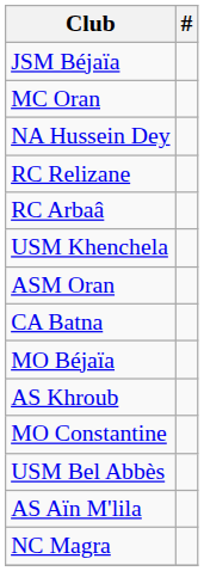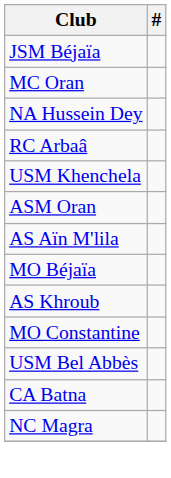 <table class="wikitable sortable" style="border-collapse:collapse">
 <tr>
 <th>Club</th>
 <th>#</th>
 </tr>
 <tr>
 <td><a href='#'>JSM Béjaïa</a></td>
 <td align="center"></td>
 </tr>
 <tr>
 <td><a href='#'>MC Oran</a></td>
 <td align="center"></td>
 </tr>
 <tr>
 <td><a href='#'>NA Hussein Dey</a></td>
 <td align="center"></td>
 </tr>
 <tr>
-<td><a href='#'>RC Relizane</a></td>
-<td align="center"></td>
-</tr>
-<tr>
 <td><a href='#'>RC Arbaâ</a></td>
 <td align="center"></td>
 </tr>
 <tr>
 <td><a href='#'>USM Khenchela</a></td>
 <td align="center"></td>
 </tr>
 <tr>
 <td><a href='#'>ASM Oran</a></td>
 <td align="center"></td>
 </tr>
 <tr>
-<td><a href='#'>CA Batna</a></td>
+<td><a href='#'>AS Aïn M'lila</a></td>
 <td align="center"></td>
 </tr>
 <tr>
 <td><a href='#'>MO Béjaïa</a></td>
 <td align="center"></td>
 </tr>
 <tr>
 <td><a href='#'>AS Khroub</a></td>
 <td align="center"></td>
 </tr>
 <tr>
 <td><a href='#'>MO Constantine</a></td>
 <td align="center"></td>
 </tr>
 <tr>
 <td><a href='#'>USM Bel Abbès</a></td>
 <td align="center"></td>
 </tr>
 <tr>
-<td><a href='#'>AS Aïn M'lila</a></td>
+<td><a href='#'>CA Batna</a></td>
 <td align="center"></td>
 </tr>
 <tr>
 <td><a href='#'>NC Magra</a></td>
 <td align="center"></td>
 </tr>
 <tr>
 </tr>
 </table>
